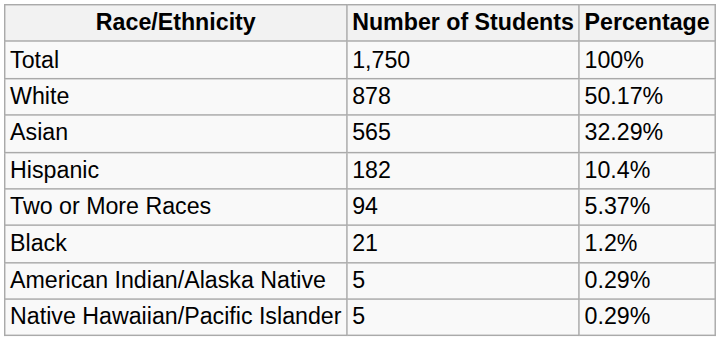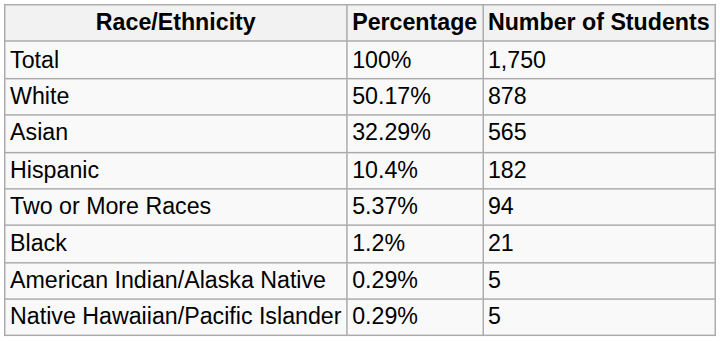 <table class="wikitable">
 <tr>
 <th>Race/Ethnicity</th>
+<th>Percentage</th>
 <th>Number of Students</th>
-<th>Percentage</th>
 </tr>
 <tr>
 <td>Total</td>
+<td>100%</td>
 <td>1,750</td>
-<td>100%</td>
 </tr>
 <tr>
 <td>White</td>
+<td>50.17%</td>
 <td>878</td>
-<td>50.17%</td>
 </tr>
 <tr>
 <td>Asian</td>
+<td>32.29%</td>
 <td>565</td>
-<td>32.29%</td>
 </tr>
 <tr>
 <td>Hispanic</td>
+<td>10.4%</td>
 <td>182</td>
-<td>10.4%</td>
 </tr>
 <tr>
 <td>Two or More Races</td>
+<td>5.37%</td>
 <td>94</td>
-<td>5.37%</td>
 </tr>
 <tr>
 <td>Black</td>
+<td>1.2%</td>
 <td>21</td>
-<td>1.2%</td>
 </tr>
 <tr>
 <td>American Indian/Alaska Native</td>
+<td>0.29%</td>
 <td>5</td>
-<td>0.29%</td>
 </tr>
 <tr>
 <td>Native Hawaiian/Pacific Islander</td>
+<td>0.29%</td>
 <td>5</td>
-<td>0.29%</td>
 </tr>
 </table>
